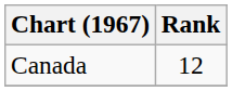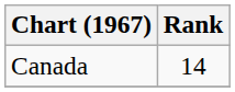 <table class="wikitable">
 <tr>
 <th align="left">Chart (1967)</th>
 <th style="text-align:center;">Rank</th>
 </tr>
 <tr>
 <td>Canada</td>
-<td style="text-align:center;">12</td>
+<td style="text-align:center;">14</td>
 </tr>
 <tr>
 </tr>
 </table>
